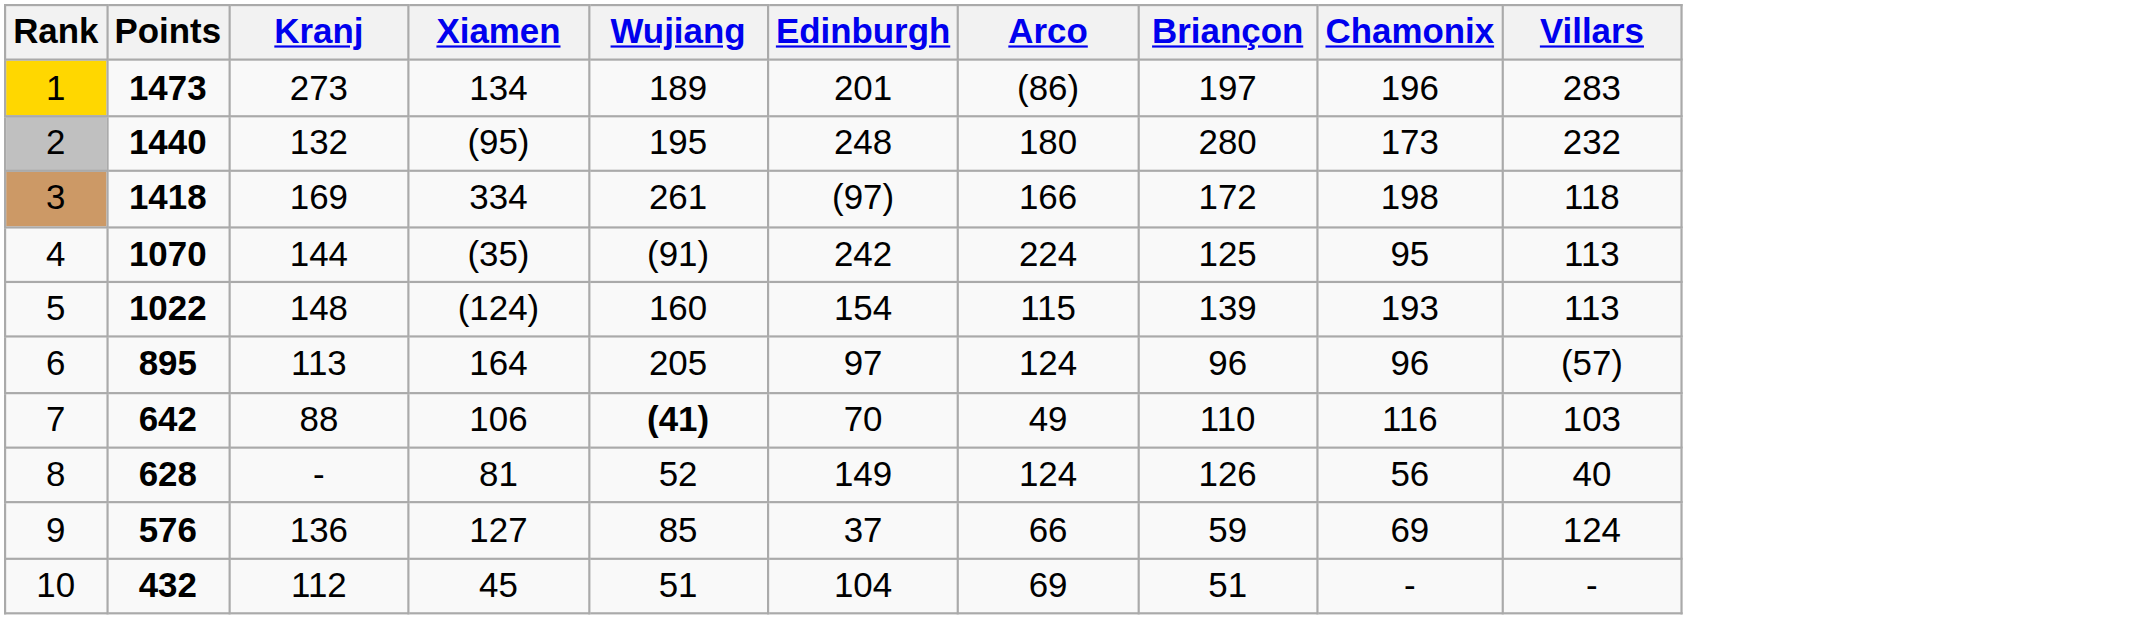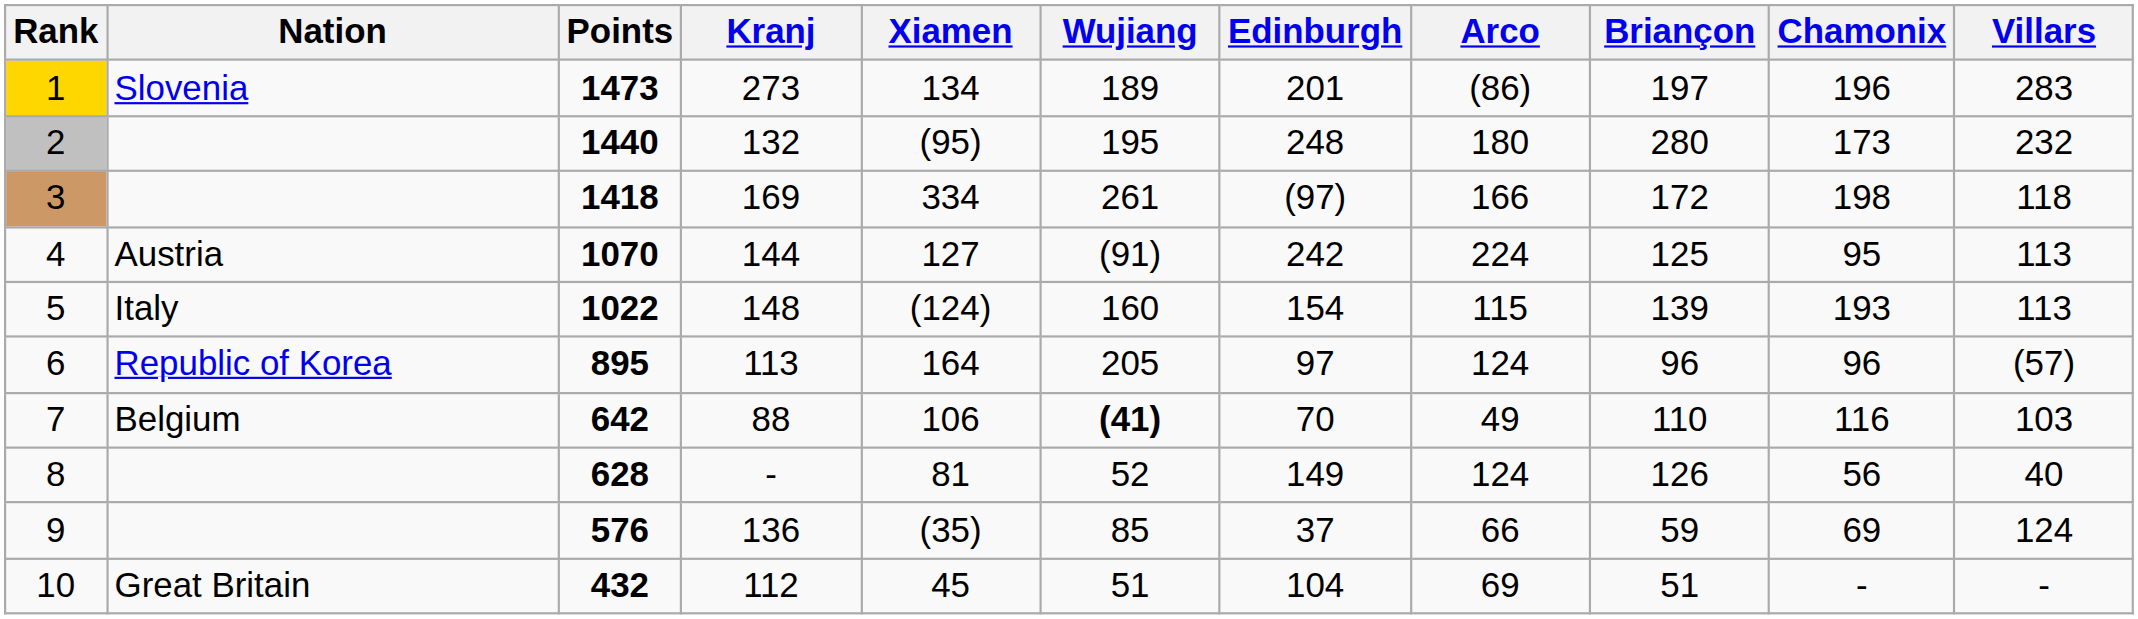 <table class="wikitable sortable">
 <tr>
 <th>Rank</th>
+<th width = "200">Nation</th>
 <th>Points</th>
 <th width = "75" data-sort-type="number"><a href='#'>Kranj</a></th>
 <th width = "75" data-sort-type="number"><a href='#'>Xiamen</a></th>
 <th width = "75" data-sort-type="number"><a href='#'>Wujiang</a></th>
 <th width = "75" data-sort-type="number"><a href='#'>Edinburgh</a></th>
 <th width = "75" data-sort-type="number"><a href='#'>Arco</a></th>
 <th width = "75" data-sort-type="number"><a href='#'>Briançon</a></th>
 <th width = "75" data-sort-type="number"><a href='#'>Chamonix</a></th>
 <th width = "75" data-sort-type="number"><a href='#'>Villars</a></th>
 </tr>
 <tr>
 <td align="center" style="background: gold">1</td>
+<td> <a href='#'>Slovenia</a></td>
 <td align="center"><strong>1473</strong></td>
 <td align="center">273</td>
 <td align="center">134</td>
 <td align="center">189</td>
 <td align="center">201</td>
 <td align="center">(86)</td>
 <td align="center">197</td>
 <td align="center">196</td>
 <td align="center">283</td>
 </tr>
 <tr>
 <td align="center" style="background: silver">2</td>
+<td></td>
 <td align="center"><strong>1440</strong></td>
 <td align="center">132</td>
 <td align="center">(95)</td>
 <td align="center">195</td>
 <td align="center">248</td>
 <td align="center">180</td>
 <td align="center">280</td>
 <td align="center">173</td>
 <td align="center">232</td>
 </tr>
 <tr>
 <td align="center" style="background: #cc9966">3</td>
+<td></td>
 <td align="center"><strong>1418</strong></td>
 <td align="center">169</td>
 <td align="center">334</td>
 <td align="center">261</td>
 <td align="center">(97)</td>
 <td align="center">166</td>
 <td align="center">172</td>
 <td align="center">198</td>
 <td align="center">118</td>
 </tr>
 <tr>
 <td align="center">4</td>
+<td> Austria</td>
 <td align="center"><strong>1070</strong></td>
 <td align="center">144</td>
-<td align="center">(35)</td>
+<td align="center">127</td>
 <td align="center">(91)</td>
 <td align="center">242</td>
 <td align="center">224</td>
 <td align="center">125</td>
 <td align="center">95</td>
 <td align="center">113</td>
 </tr>
 <tr>
 <td align="center">5</td>
+<td> Italy</td>
 <td align="center"><strong>1022</strong></td>
 <td align="center">148</td>
 <td align="center">(124)</td>
 <td align="center">160</td>
 <td align="center">154</td>
 <td align="center">115</td>
 <td align="center">139</td>
 <td align="center">193</td>
 <td align="center">113</td>
 </tr>
 <tr>
 <td align="center">6</td>
+<td> <a href='#'>Republic of Korea</a></td>
 <td align="center"><strong>895</strong></td>
 <td align="center">113</td>
 <td align="center">164</td>
 <td align="center">205</td>
 <td align="center">97</td>
 <td align="center">124</td>
 <td align="center">96</td>
 <td align="center">96</td>
 <td align="center">(57)</td>
 </tr>
 <tr>
 <td align="center">7</td>
+<td> Belgium</td>
 <td align="center"><strong>642</strong></td>
 <td align="center">88</td>
 <td align="center">106</td>
 <td align="center"><strong>(41)</strong></td>
 <td align="center">70</td>
 <td align="center">49</td>
 <td align="center">110</td>
 <td align="center">116</td>
 <td align="center">103</td>
 </tr>
 <tr>
 <td align="center">8</td>
+<td></td>
 <td align="center"><strong>628</strong></td>
 <td align="center">-</td>
 <td align="center">81</td>
 <td align="center">52</td>
 <td align="center">149</td>
 <td align="center">124</td>
 <td align="center">126</td>
 <td align="center">56</td>
 <td align="center">40</td>
 </tr>
 <tr>
 <td align="center">9</td>
+<td></td>
 <td align="center"><strong>576</strong></td>
 <td align="center">136</td>
-<td align="center">127</td>
+<td align="center">(35)</td>
 <td align="center">85</td>
 <td align="center">37</td>
 <td align="center">66</td>
 <td align="center">59</td>
 <td align="center">69</td>
 <td align="center">124</td>
 </tr>
 <tr>
 <td align="center">10</td>
+<td> Great Britain</td>
 <td align="center"><strong>432</strong></td>
 <td align="center">112</td>
 <td align="center">45</td>
 <td align="center">51</td>
 <td align="center">104</td>
 <td align="center">69</td>
 <td align="center">51</td>
 <td align="center">-</td>
 <td align="center">-</td>
 </tr>
 </table>
